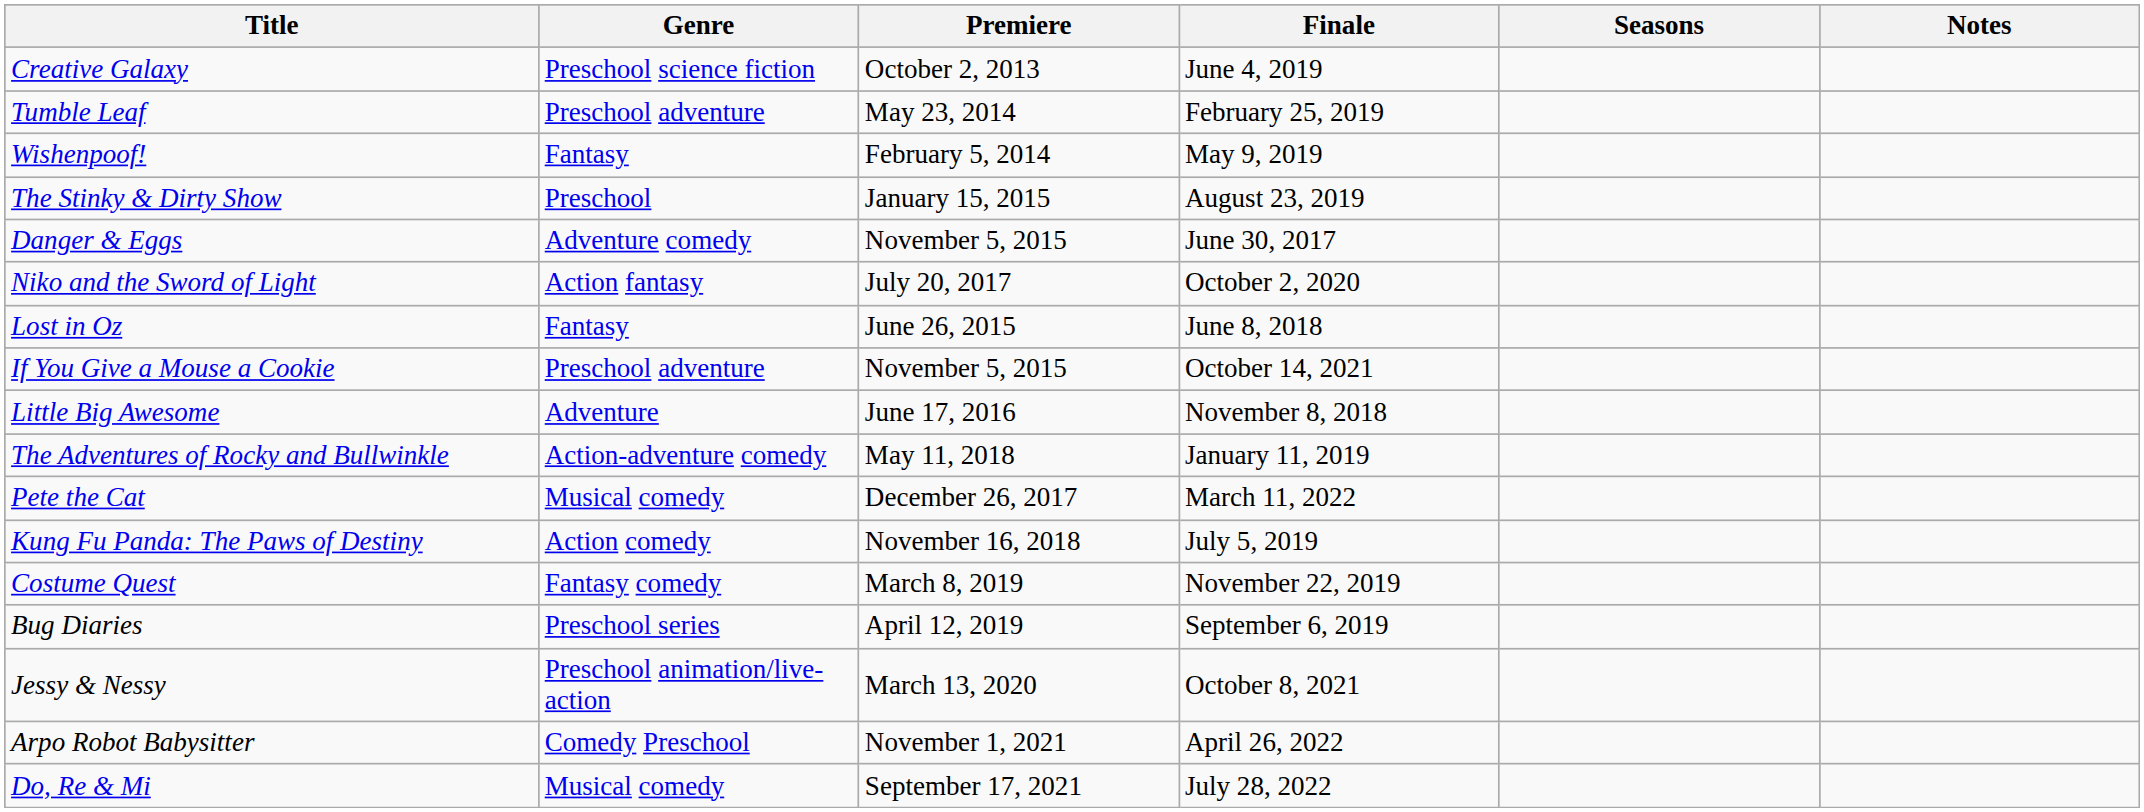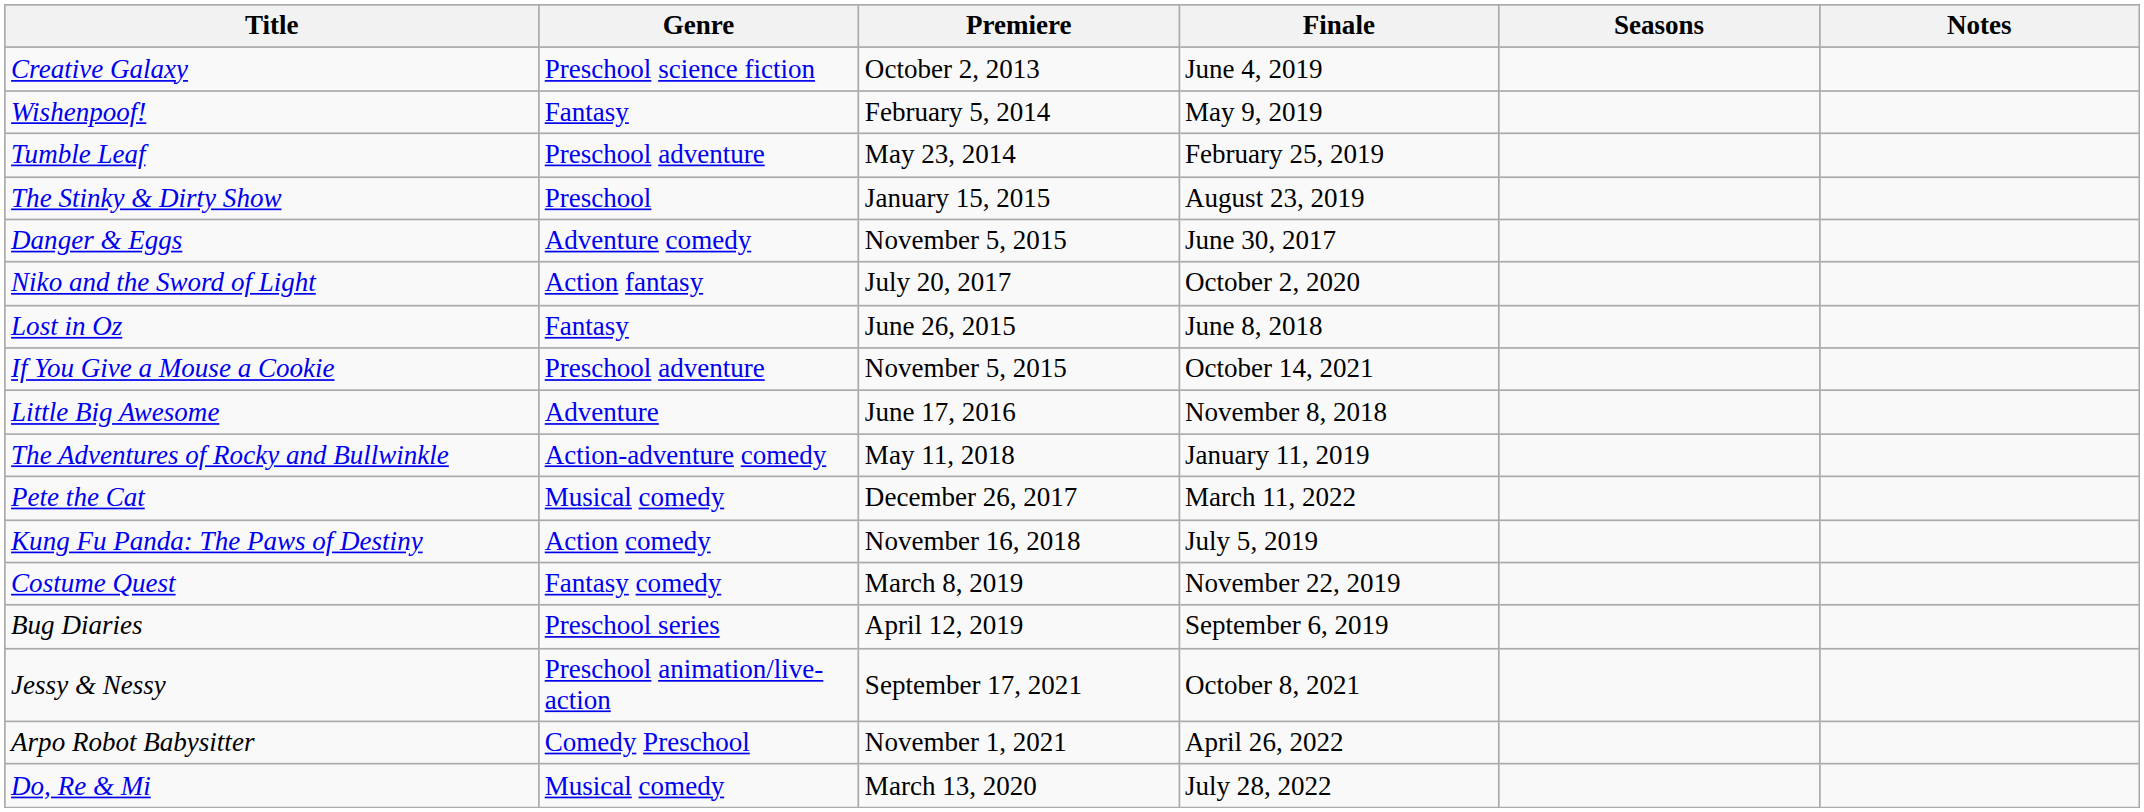 <table style="width:100%;" class="wikitable sortable">
 <tr>
 <th style="width:25%;">Title</th>
 <th style="width:15%;">Genre</th>
 <th style="width:15%;">Premiere</th>
 <th style="width:15%;">Finale</th>
 <th style="width:15%;">Seasons</th>
 <th style="width:15%;">Notes</th>
 </tr>
 <tr>
 <td><em><a href='#'>Creative Galaxy</a></em></td>
 <td><a href='#'>Preschool</a> <a href='#'>science fiction</a></td>
 <td>October 2, 2013</td>
 <td>June 4, 2019</td>
 <td></td>
 <td></td>
 </tr>
 <tr>
+<td><em><a href='#'>Wishenpoof!</a></em></td>
+<td><a href='#'>Fantasy</a></td>
+<td>February 5, 2014</td>
+<td>May 9, 2019</td>
+<td></td>
+<td></td>
+</tr>
+<tr>
 <td><em><a href='#'>Tumble Leaf</a></em></td>
 <td><a href='#'>Preschool</a> <a href='#'>adventure</a></td>
 <td>May 23, 2014</td>
 <td>February 25, 2019</td>
-<td></td>
-<td></td>
-</tr>
-<tr>
-<td><em><a href='#'>Wishenpoof!</a></em></td>
-<td><a href='#'>Fantasy</a></td>
-<td>February 5, 2014</td>
-<td>May 9, 2019</td>
 <td></td>
 <td></td>
 </tr>
 <tr>
 <td><em><a href='#'>The Stinky & Dirty Show</a></em></td>
 <td><a href='#'>Preschool</a></td>
 <td>January 15, 2015</td>
 <td>August 23, 2019</td>
 <td></td>
 <td></td>
 </tr>
 <tr>
 <td><em><a href='#'>Danger & Eggs</a></em></td>
 <td><a href='#'>Adventure</a> <a href='#'>comedy</a></td>
 <td>November 5, 2015</td>
 <td>June 30, 2017</td>
 <td></td>
 <td></td>
 </tr>
 <tr>
 <td><em><a href='#'>Niko and the Sword of Light</a></em></td>
 <td><a href='#'>Action</a> <a href='#'>fantasy</a></td>
 <td>July 20, 2017</td>
 <td>October 2, 2020</td>
 <td></td>
 <td></td>
 </tr>
 <tr>
 <td><em><a href='#'>Lost in Oz</a></em></td>
 <td><a href='#'>Fantasy</a></td>
 <td>June 26, 2015</td>
 <td>June 8, 2018</td>
 <td></td>
 <td></td>
 </tr>
 <tr>
 <td><em><a href='#'>If You Give a Mouse a Cookie</a></em></td>
 <td><a href='#'>Preschool</a> <a href='#'>adventure</a></td>
 <td>November 5, 2015</td>
 <td>October 14, 2021</td>
 <td></td>
 <td></td>
 </tr>
 <tr>
 <td><em><a href='#'>Little Big Awesome</a></em></td>
 <td><a href='#'>Adventure</a></td>
 <td>June 17, 2016</td>
 <td>November 8, 2018</td>
 <td></td>
 <td></td>
 </tr>
 <tr>
 <td><em><a href='#'>The Adventures of Rocky and Bullwinkle</a></em></td>
 <td><a href='#'>Action-adventure</a> <a href='#'>comedy</a></td>
 <td>May 11, 2018</td>
 <td>January 11, 2019</td>
 <td></td>
 <td></td>
 </tr>
 <tr>
 <td><em><a href='#'>Pete the Cat</a></em></td>
 <td><a href='#'>Musical</a> <a href='#'>comedy</a></td>
 <td>December 26, 2017</td>
 <td>March 11, 2022</td>
 <td></td>
 <td></td>
 </tr>
 <tr>
 <td><em><a href='#'>Kung Fu Panda: The Paws of Destiny</a></em></td>
 <td><a href='#'>Action</a> <a href='#'>comedy</a></td>
 <td>November 16, 2018</td>
 <td>July 5, 2019</td>
 <td></td>
 <td></td>
 </tr>
 <tr>
 <td><em><a href='#'>Costume Quest</a></em></td>
 <td><a href='#'>Fantasy</a> <a href='#'>comedy</a></td>
 <td>March 8, 2019</td>
 <td>November 22, 2019</td>
 <td></td>
 <td></td>
 </tr>
 <tr>
 <td><em>Bug Diaries</em></td>
 <td><a href='#'>Preschool series</a></td>
 <td>April 12, 2019</td>
 <td>September 6, 2019</td>
 <td></td>
 <td></td>
 </tr>
 <tr>
 <td><em>Jessy & Nessy</em></td>
 <td><a href='#'>Preschool</a> <a href='#'>animation/live-action</a></td>
-<td>March 13, 2020</td>
+<td>September 17, 2021</td>
 <td>October 8, 2021</td>
 <td></td>
 <td></td>
 </tr>
 <tr>
 <td><em>Arpo Robot Babysitter</em></td>
 <td><a href='#'>Comedy</a> <a href='#'>Preschool</a></td>
 <td>November 1, 2021</td>
 <td>April 26, 2022</td>
 <td></td>
 <td></td>
 </tr>
 <tr>
 <td><em><a href='#'>Do, Re & Mi</a></em></td>
 <td><a href='#'>Musical</a> <a href='#'>comedy</a></td>
-<td>September 17, 2021</td>
+<td>March 13, 2020</td>
 <td>July 28, 2022</td>
 <td></td>
 <td></td>
 </tr>
 </table>
